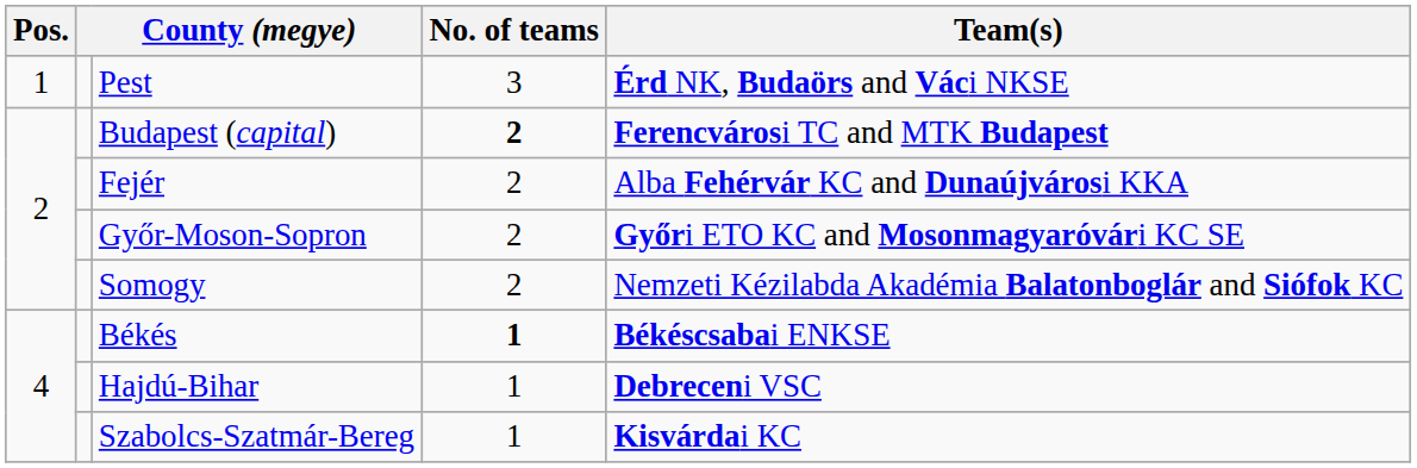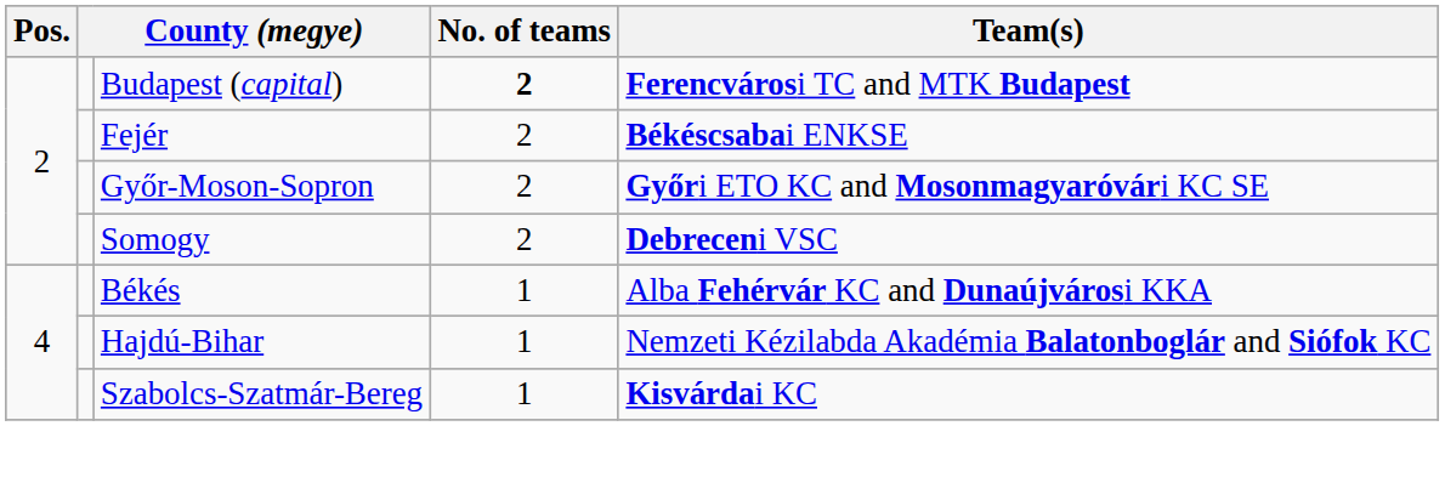 <table class="wikitable">
 <tr>
 <th>Pos.</th>
 <th colspan=2><a href='#'>County</a> <em>(megye)</em></th>
 <th>No. of teams</th>
 <th>Team(s)</th>
-</tr>
-<tr>
-<td rowspan="1" align="center">1</td>
-<td align=center></td>
-<td><a href='#'>Pest</a></td>
-<td align="center">3</td>
-<td><a href='#'><strong>Érd</strong> NK</a>, <a href='#'><strong>Budaörs</strong></a> and <a href='#'><strong>Vác</strong>i NKSE</a></td>
 </tr>
 <tr>
 <td rowspan="4" align="center">2</td>
 <td align=center></td>
 <td><a href='#'>Budapest</a> (<em><a href='#'>capital</a></em>)</td>
 <td align="center"><strong>2</strong></td>
 <td><a href='#'><strong>Ferencváros</strong>i TC</a> and <a href='#'>MTK <strong>Budapest</strong></a></td>
 </tr>
 <tr>
 <td align=center></td>
 <td><a href='#'>Fejér</a></td>
 <td align="center">2</td>
-<td><a href='#'>Alba <strong>Fehérvár</strong> KC</a> and <a href='#'><strong>Dunaújváros</strong>i KKA</a></td>
+<td><a href='#'><strong>Békéscsaba</strong>i ENKSE</a></td>
 </tr>
 <tr>
 <td align=center></td>
 <td><a href='#'>Győr-Moson-Sopron</a></td>
 <td align="center">2</td>
 <td><a href='#'><strong>Győr</strong>i ETO KC</a> and <a href='#'><strong>Mosonmagyaróvár</strong>i KC SE</a></td>
 </tr>
 <tr>
 <td align=center></td>
 <td><a href='#'>Somogy</a></td>
 <td align="center">2</td>
-<td><a href='#'>Nemzeti Kézilabda Akadémia <strong>Balatonboglár</strong></a> and <a href='#'><strong>Siófok</strong> KC</a></td>
+<td><a href='#'><strong>Debrecen</strong>i VSC</a></td>
 </tr>
 <tr>
 <td rowspan="3" align="center">4</td>
 <td align=center></td>
 <td><a href='#'>Békés</a></td>
-<td align="center"><strong>1</strong></td>
-<td><a href='#'><strong>Békéscsaba</strong>i ENKSE</a></td>
+<td align="center">1</td>
+<td><a href='#'>Alba <strong>Fehérvár</strong> KC</a> and <a href='#'><strong>Dunaújváros</strong>i KKA</a></td>
 </tr>
 <tr>
 <td align=center></td>
 <td><a href='#'>Hajdú-Bihar</a></td>
 <td align="center">1</td>
-<td><a href='#'><strong>Debrecen</strong>i VSC</a></td>
+<td><a href='#'>Nemzeti Kézilabda Akadémia <strong>Balatonboglár</strong></a> and <a href='#'><strong>Siófok</strong> KC</a></td>
 </tr>
 <tr>
 <td align=center></td>
 <td><a href='#'>Szabolcs-Szatmár-Bereg</a></td>
 <td align="center">1</td>
 <td><a href='#'><strong>Kisvárda</strong>i KC</a></td>
 </tr>
 </table>
